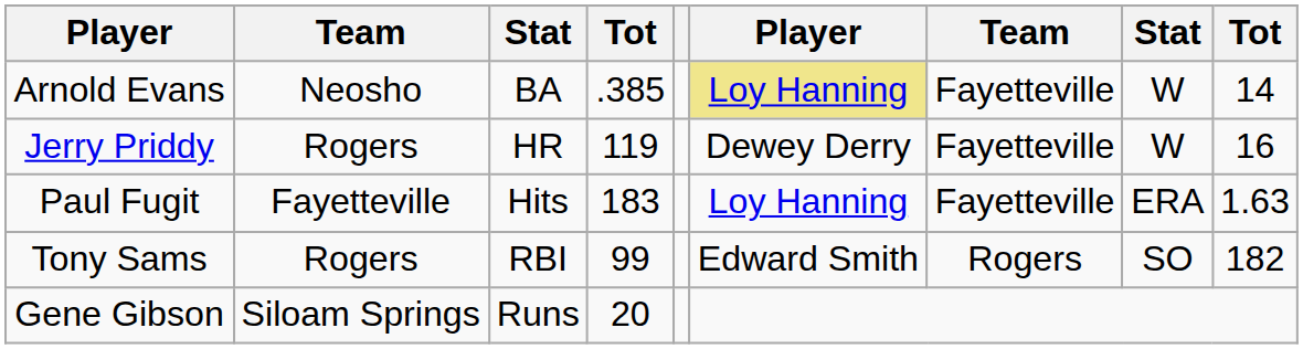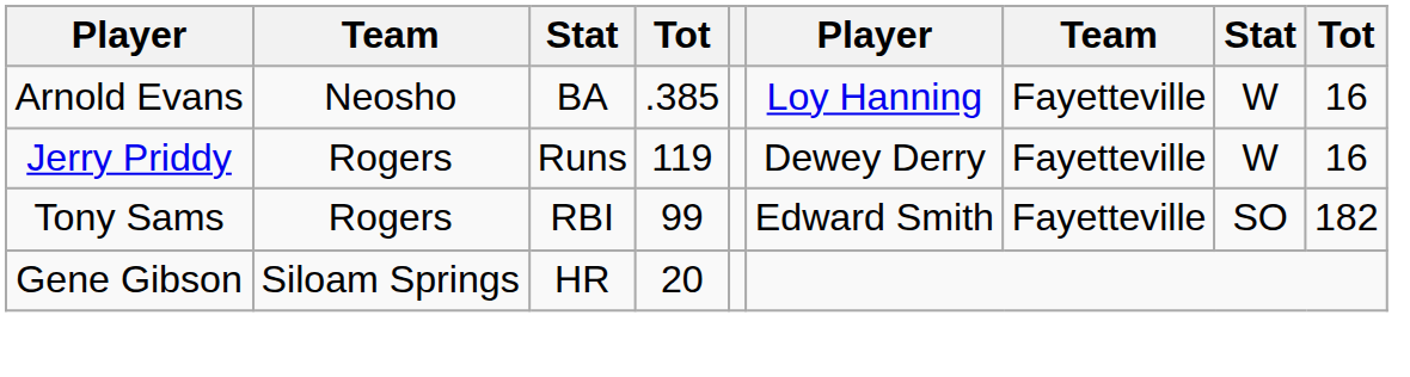 <table class="wikitable" style="text-align:center">
 <tr>
 <th>Player</th>
 <th>Team</th>
 <th>Stat</th>
 <th>Tot</th>
 <th></th>
 <th>Player</th>
 <th>Team</th>
 <th>Stat</th>
 <th>Tot</th>
 </tr>
 <tr>
 <td>Arnold Evans</td>
 <td>Neosho</td>
 <td>BA</td>
 <td>.385</td>
 <td></td>
-<td style="background: khaki;"><a href='#'>Loy Hanning</a></td>
+<td><a href='#'>Loy Hanning</a></td>
 <td>Fayetteville</td>
 <td>W</td>
-<td>14</td>
+<td>16</td>
 </tr>
 <tr>
 <td><a href='#'>Jerry Priddy</a></td>
 <td>Rogers</td>
-<td>HR</td>
+<td>Runs</td>
 <td>119</td>
 <td></td>
 <td>Dewey Derry</td>
 <td>Fayetteville</td>
 <td>W</td>
 <td>16</td>
 </tr>
 <tr>
-<td>Paul Fugit</td>
-<td>Fayetteville</td>
-<td>Hits</td>
-<td>183</td>
-<td></td>
-<td><a href='#'>Loy Hanning</a></td>
-<td>Fayetteville</td>
-<td>ERA</td>
-<td>1.63</td>
-</tr>
-<tr>
 <td>Tony Sams</td>
 <td>Rogers</td>
 <td>RBI</td>
 <td>99</td>
 <td></td>
 <td>Edward Smith</td>
-<td>Rogers</td>
+<td>Fayetteville</td>
 <td>SO</td>
 <td>182</td>
 </tr>
 <tr>
 <td>Gene Gibson</td>
 <td>Siloam Springs</td>
-<td>Runs</td>
+<td>HR</td>
 <td>20</td>
 <td></td>
 </tr>
 </table>
